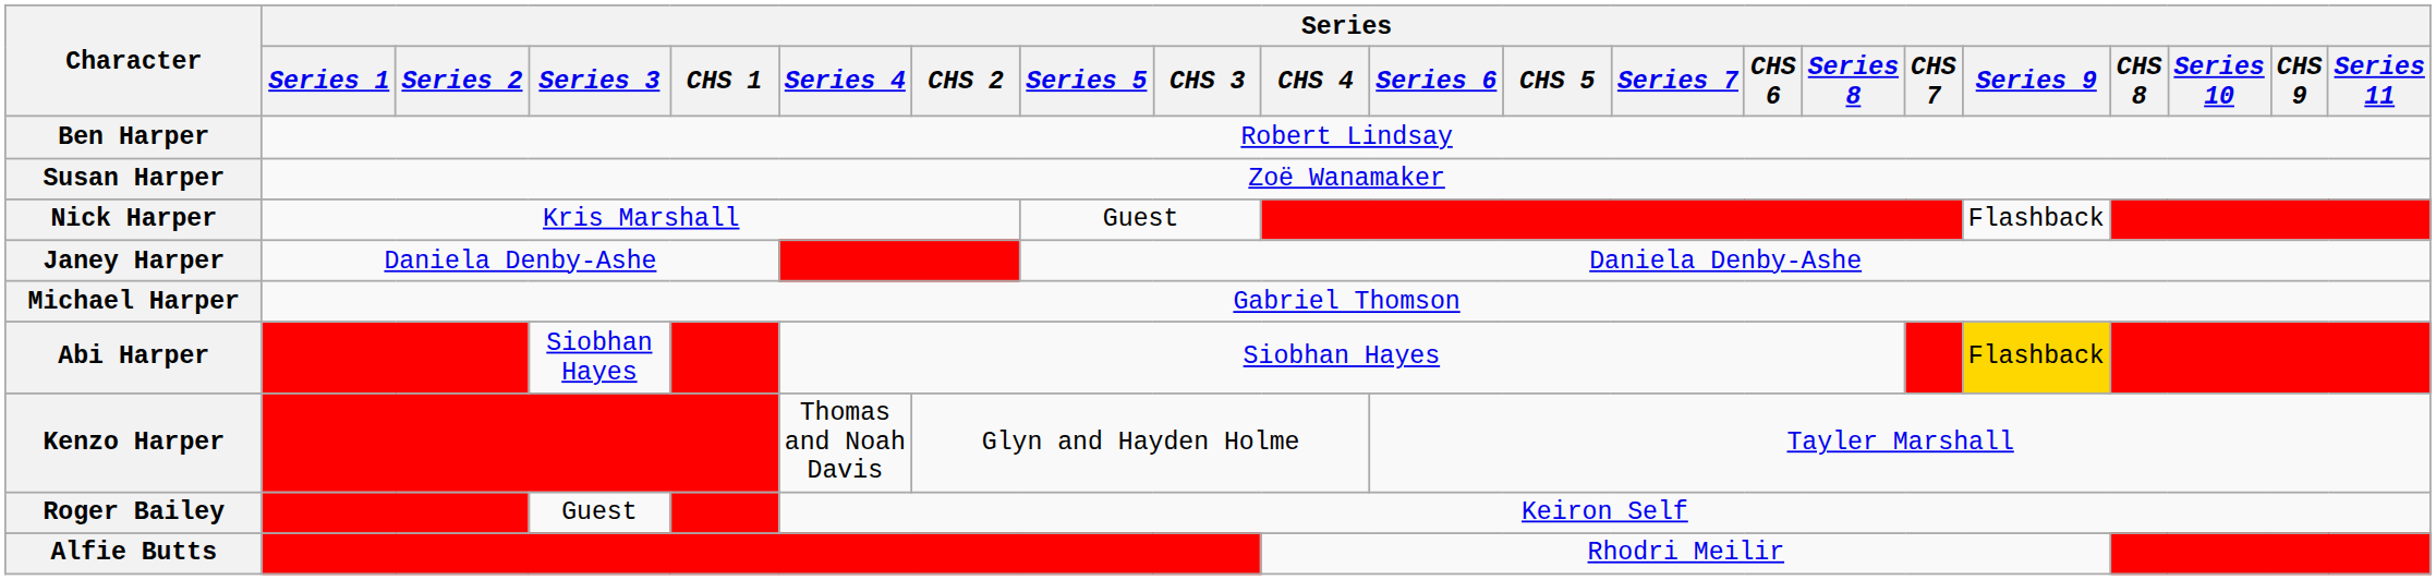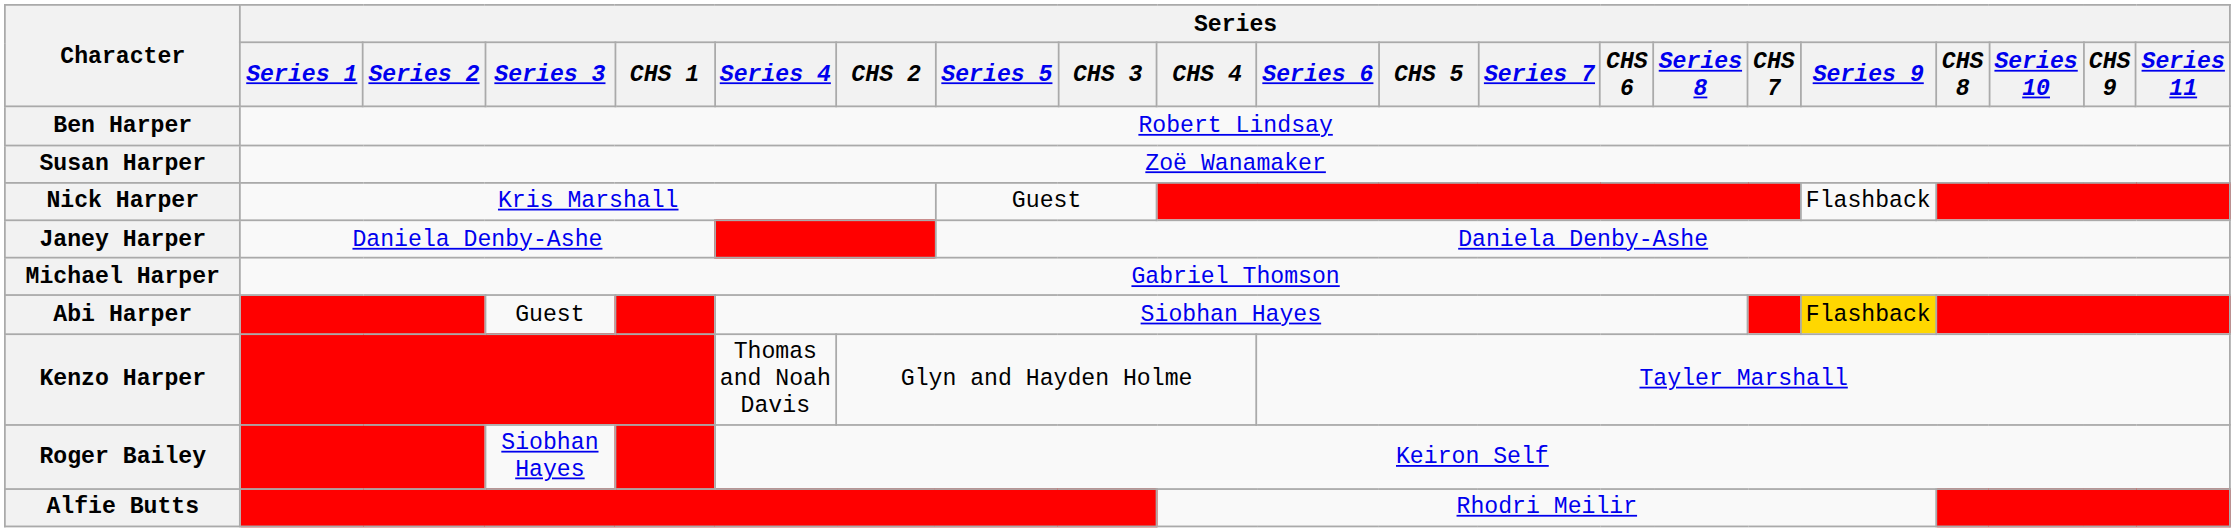 <table class="wikitable" style="text-align:center; width:99%;">
 <tr>
 <th rowspan="2" style="width:16%;">Character</th>
 <th colspan="20">Series</th>
 </tr>
 <tr>
 <th style="width:7%;"><em><a href='#'>Series 1</a></em></th>
 <th style="width:7%;"><em><a href='#'>Series 2</a></em></th>
 <th style="width:7%;"><em><a href='#'>Series 3</a></em></th>
 <th style="width:7%;"><em>CHS 1</em></th>
 <th style="width:7%;"><em><a href='#'>Series 4</a></em></th>
 <th style="width:7%;"><em>CHS 2</em></th>
 <th style="width:7%;"><em><a href='#'>Series 5</a></em></th>
 <th style="width:7%;"><em>CHS 3</em></th>
 <th style="width:7%;"><em>CHS 4</em></th>
 <th style="width:7%;"><em><a href='#'>Series 6</a></em></th>
 <th style="width:7%;"><em>CHS 5</em></th>
 <th style="width:7%;"><em><a href='#'>Series 7</a></em></th>
 <th style="width:7%;"><em>CHS 6</em></th>
 <th style="width:7%;"><em><a href='#'>Series 8</a></em></th>
 <th style="width:7%;"><em>CHS 7</em></th>
 <th style="width:7%;"><em><a href='#'>Series 9</a></em></th>
 <th style="width:7%;"><em>CHS 8</em></th>
 <th style="width:7%;"><em><a href='#'>Series 10</a></em></th>
 <th style="width:7%;"><em>CHS 9</em></th>
 <th style="width:7%;"><em><a href='#'>Series 11</a></em></th>
 </tr>
 <tr>
 <th>Ben Harper</th>
 <td colspan="20"><a href='#'>Robert Lindsay</a></td>
 </tr>
 <tr>
 <th>Susan Harper</th>
 <td colspan="20"><a href='#'>Zoë Wanamaker</a></td>
 </tr>
 <tr>
 <th>Nick Harper</th>
 <td colspan="6"><a href='#'>Kris Marshall</a></td>
 <td colspan="2">Guest</td>
 <td colspan="7" style="background:RED;"> </td>
 <td>Flashback</td>
 <td colspan="4" style="background:RED;"> </td>
 </tr>
 <tr>
 <th>Janey Harper</th>
 <td colspan="4"><a href='#'>Daniela Denby-Ashe</a></td>
 <td colspan="2" style="background:RED;"> </td>
 <td colspan="15"><a href='#'>Daniela Denby-Ashe</a></td>
 </tr>
 <tr>
 <th>Michael Harper</th>
 <td colspan="20"><a href='#'>Gabriel Thomson</a></td>
 </tr>
 <tr>
 <th>Abi Harper</th>
 <td colspan="2" style="background:RED"> </td>
-<td colspan="1"><a href='#'>Siobhan Hayes</a></td>
+<td>Guest</td>
 <td colspan="1" style="background:RED"> </td>
 <td colspan="10"><a href='#'>Siobhan Hayes</a></td>
 <td style="background:RED;"> </td>
 <td style="background: gold;">Flashback</td>
 <td colspan="4" style="background:RED;"> </td>
 </tr>
 <tr>
 <th>Kenzo Harper</th>
 <td colspan="4" style="background:RED;"> </td>
 <td colspan="1">Thomas and Noah Davis</td>
 <td colspan="4">Glyn and Hayden Holme</td>
 <td colspan="11"><a href='#'>Tayler Marshall</a></td>
 </tr>
 <tr>
 <th>Roger Bailey</th>
 <td colspan="2" style="background:RED;"> </td>
-<td>Guest</td>
+<td colspan="1"><a href='#'>Siobhan Hayes</a></td>
 <td style="background:RED;"> </td>
 <td colspan="16"><a href='#'>Keiron Self</a></td>
 </tr>
 <tr>
 <th>Alfie Butts</th>
 <td colspan="8" style="background:RED;"> </td>
 <td colspan="8"><a href='#'>Rhodri Meilir</a></td>
 <td colspan="4" style="background:RED;"> </td>
 </tr>
 </table>
